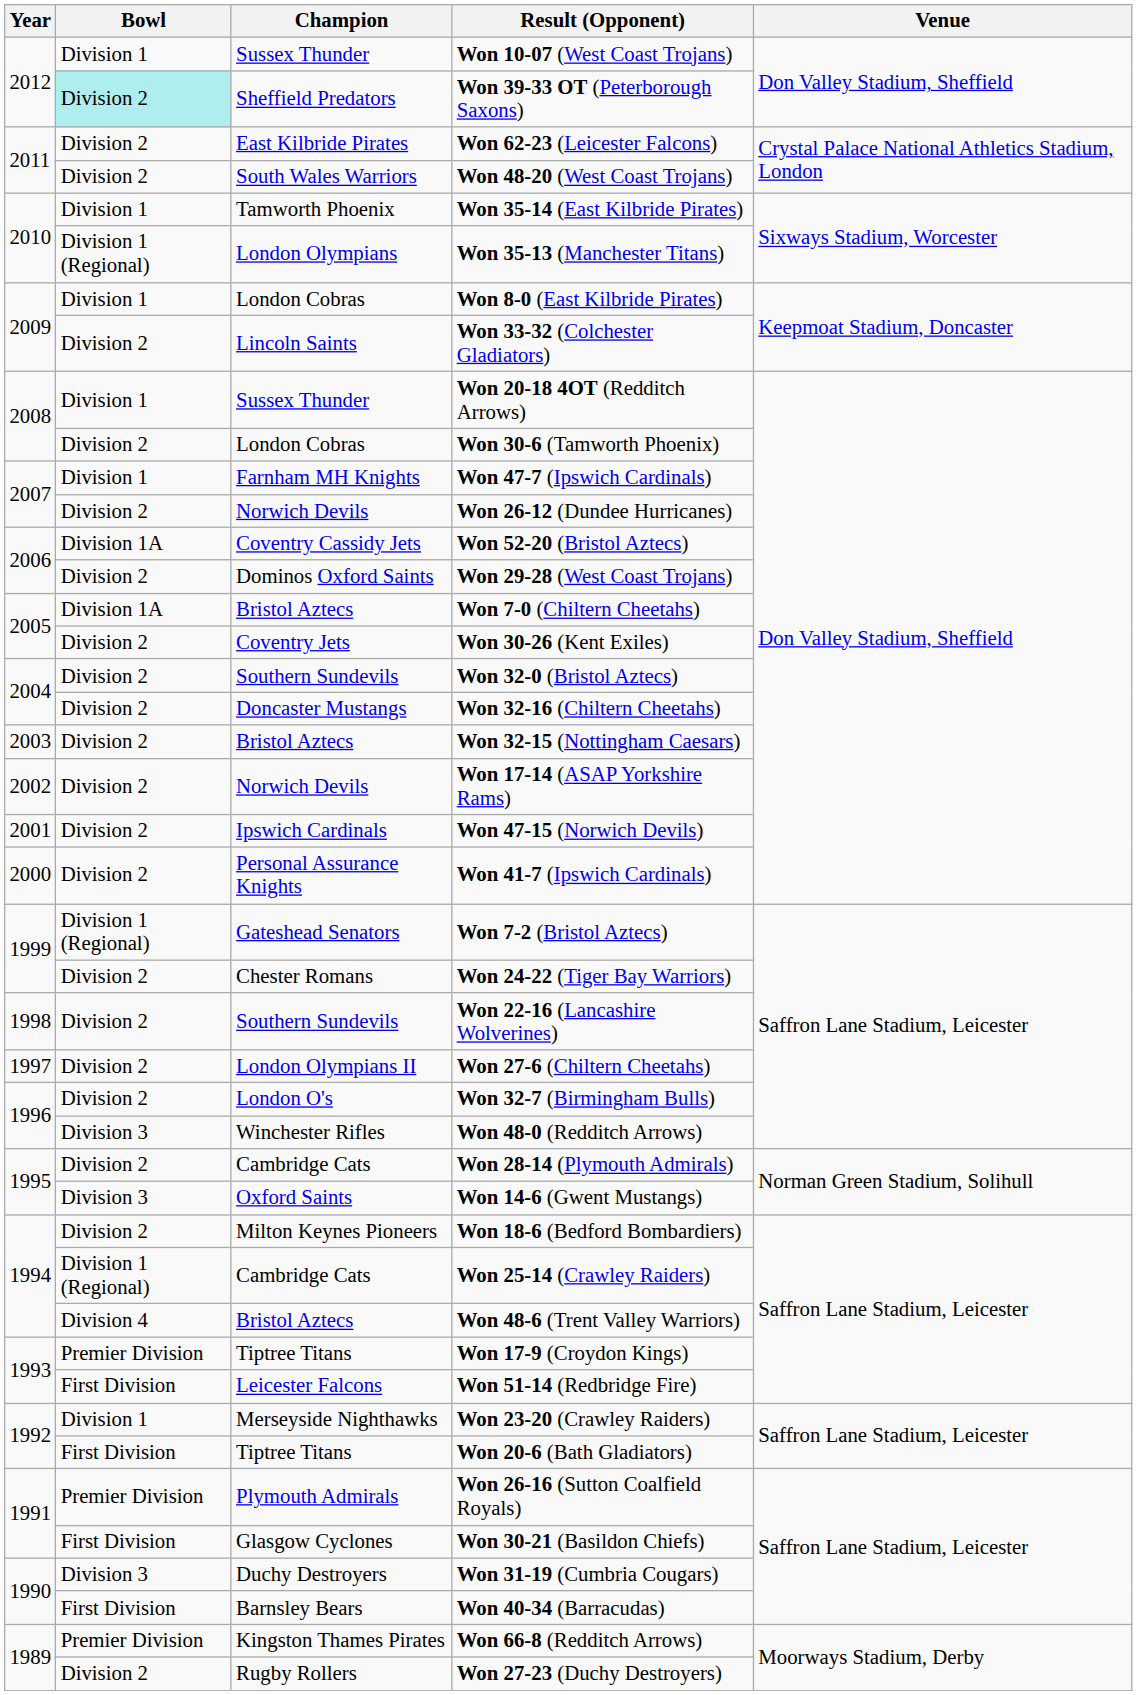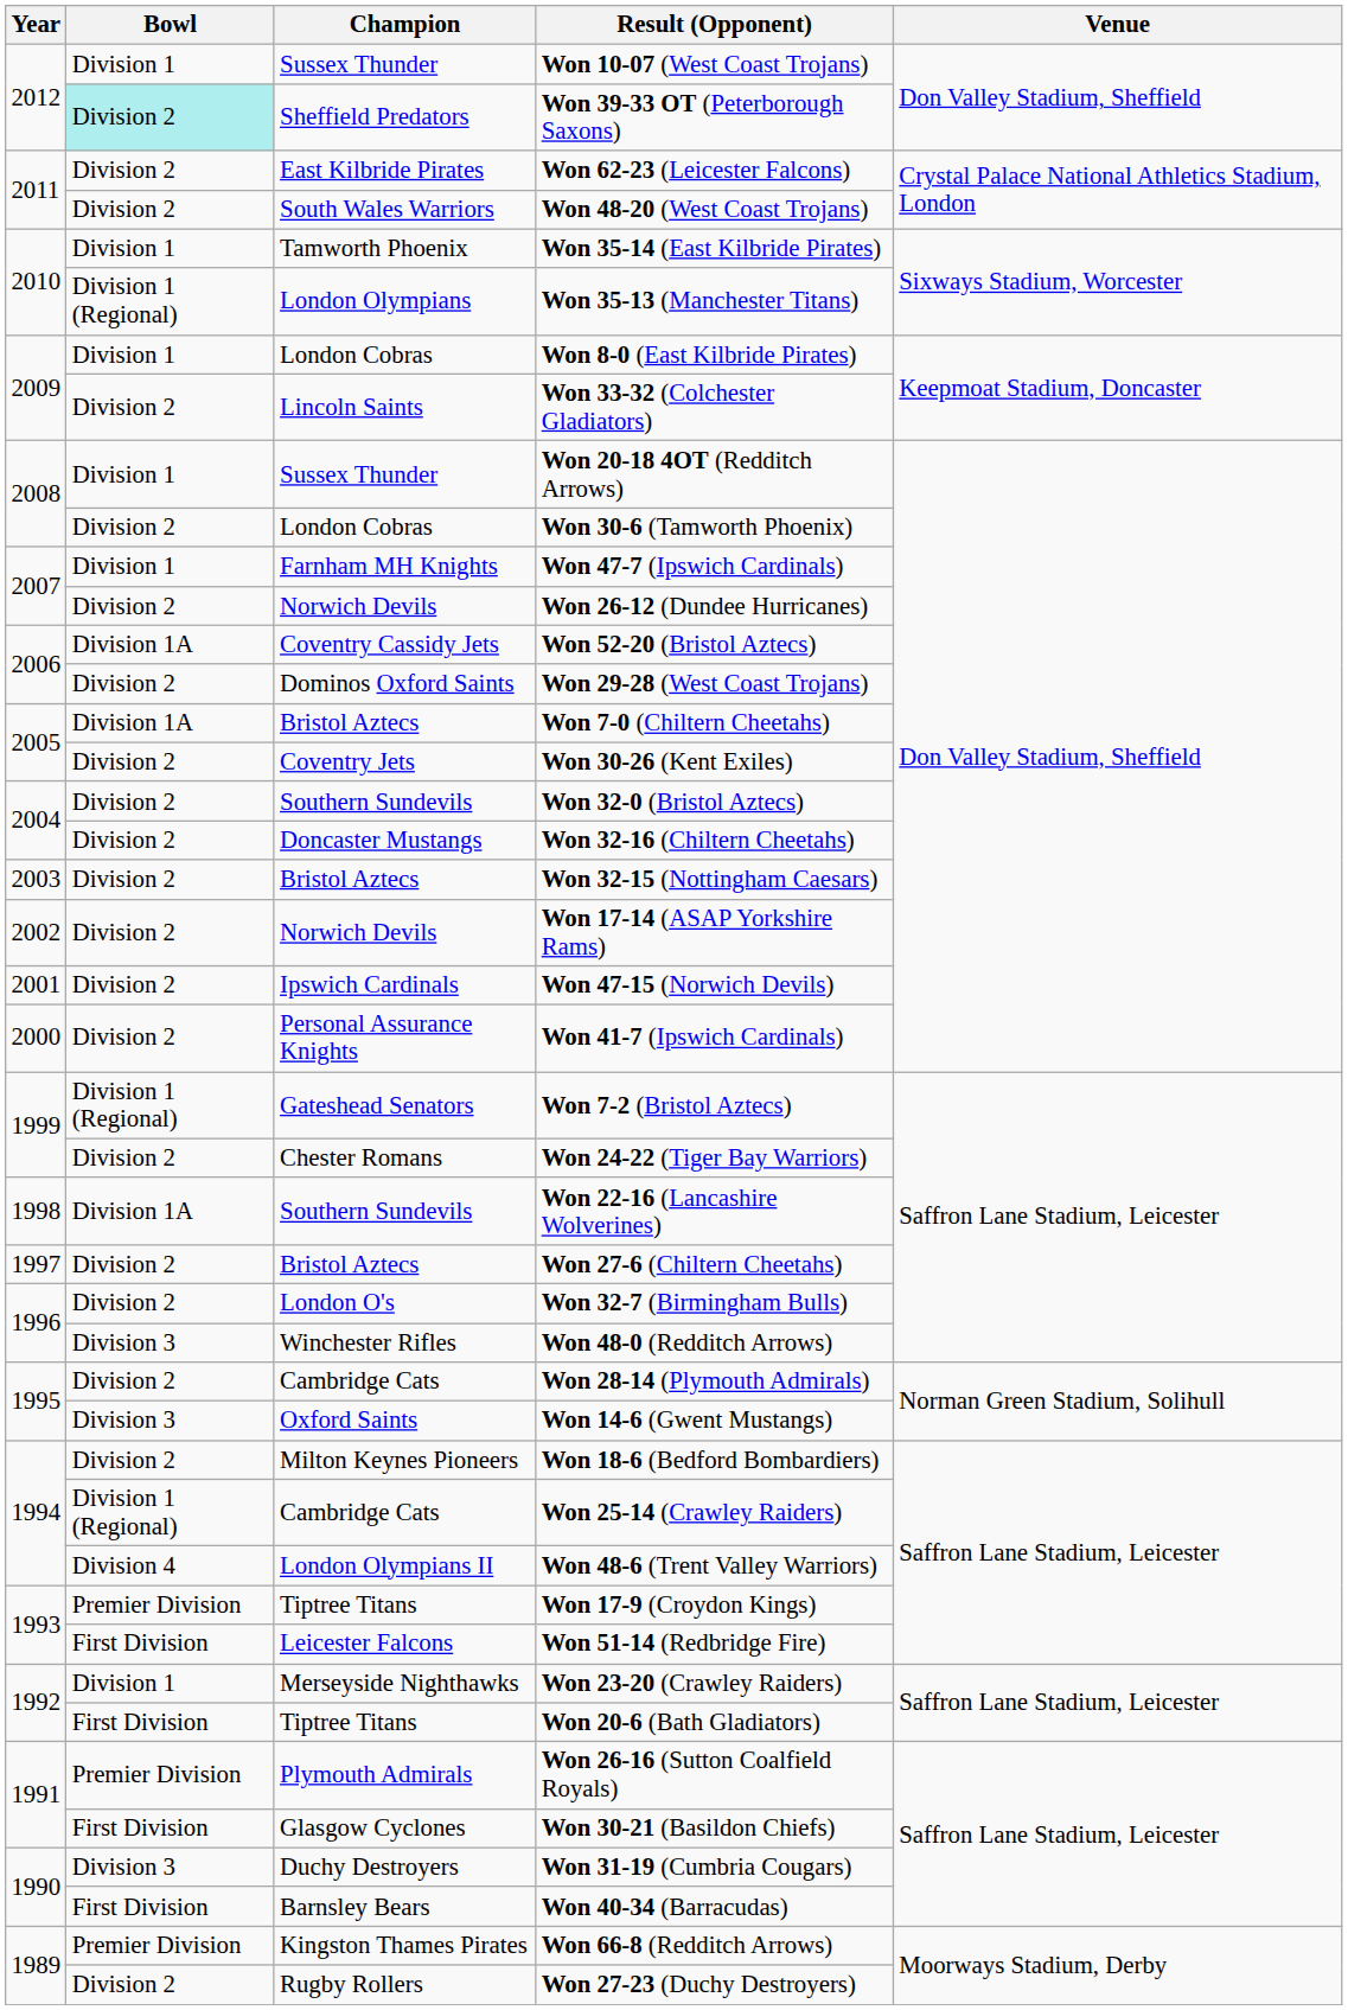 <table class="wikitable" style="text-align:left" border="0">
 <tr>
 <th>Year</th>
 <th>Bowl</th>
 <th>Champion</th>
 <th>Result (Opponent)</th>
 <th>Venue</th>
 </tr>
 <tr>
 <td rowspan="2">2012</td>
 <td>Division 1</td>
 <td><a href='#'>Sussex Thunder</a></td>
 <td><strong>Won 10-07</strong> (<a href='#'>West Coast Trojans</a>)</td>
 <td rowspan="2"><a href='#'>Don Valley Stadium, Sheffield</a></td>
 </tr>
 <tr>
 <td style="background: paleturquoise;">Division 2</td>
 <td><a href='#'>Sheffield Predators</a></td>
 <td><strong>Won 39-33 OT</strong> (<a href='#'>Peterborough Saxons</a>)</td>
 </tr>
 <tr>
 <td rowspan="2">2011</td>
 <td>Division 2</td>
 <td><a href='#'>East Kilbride Pirates</a></td>
 <td><strong>Won 62-23</strong> (<a href='#'>Leicester Falcons</a>)</td>
 <td rowspan="2"><a href='#'>Crystal Palace National Athletics Stadium, London</a></td>
 </tr>
 <tr>
 <td>Division 2</td>
 <td><a href='#'>South Wales Warriors</a></td>
 <td><strong>Won 48-20</strong> (<a href='#'>West Coast Trojans</a>)</td>
 </tr>
 <tr>
 <td rowspan="2">2010</td>
 <td>Division 1</td>
 <td>Tamworth Phoenix</td>
 <td><strong>Won 35-14</strong> (<a href='#'>East Kilbride Pirates</a>)</td>
 <td rowspan="2"><a href='#'>Sixways Stadium, Worcester</a></td>
 </tr>
 <tr>
 <td>Division 1 (Regional)</td>
 <td><a href='#'>London Olympians</a></td>
 <td><strong>Won 35-13</strong> (<a href='#'>Manchester Titans</a>)</td>
 </tr>
 <tr>
 <td rowspan="2">2009</td>
 <td>Division 1</td>
 <td>London Cobras</td>
 <td><strong>Won 8-0</strong> (<a href='#'>East Kilbride Pirates</a>)</td>
 <td rowspan="2"><a href='#'>Keepmoat Stadium, Doncaster</a></td>
 </tr>
 <tr>
 <td>Division 2</td>
 <td><a href='#'>Lincoln Saints</a></td>
 <td><strong>Won 33-32</strong> (<a href='#'>Colchester Gladiators</a>)</td>
 </tr>
 <tr>
 <td rowspan="2">2008</td>
 <td>Division 1</td>
 <td><a href='#'>Sussex Thunder</a></td>
 <td><strong>Won 20-18 4OT</strong> (Redditch Arrows)</td>
 <td rowspan="14"><a href='#'>Don Valley Stadium, Sheffield</a></td>
 </tr>
 <tr>
 <td>Division 2</td>
 <td>London Cobras</td>
 <td><strong>Won 30-6</strong> (Tamworth Phoenix)</td>
 </tr>
 <tr>
 <td rowspan="2">2007</td>
 <td>Division 1</td>
 <td><a href='#'>Farnham MH Knights</a></td>
 <td><strong>Won 47-7</strong> (<a href='#'>Ipswich Cardinals</a>)</td>
 </tr>
 <tr>
 <td>Division 2</td>
 <td><a href='#'>Norwich Devils</a></td>
 <td><strong>Won 26-12</strong> (Dundee Hurricanes)</td>
 </tr>
 <tr>
 <td rowspan="2">2006</td>
 <td>Division 1A</td>
 <td><a href='#'>Coventry Cassidy Jets</a></td>
 <td><strong>Won 52-20</strong> (<a href='#'>Bristol Aztecs</a>)</td>
 </tr>
 <tr>
 <td>Division 2</td>
 <td>Dominos <a href='#'>Oxford Saints</a></td>
 <td><strong>Won 29-28</strong> (<a href='#'>West Coast Trojans</a>)</td>
 </tr>
 <tr>
 <td rowspan="2">2005</td>
 <td>Division 1A</td>
 <td><a href='#'>Bristol Aztecs</a></td>
 <td><strong>Won 7-0</strong> (<a href='#'>Chiltern Cheetahs</a>)</td>
 </tr>
 <tr>
 <td>Division 2</td>
 <td><a href='#'>Coventry Jets</a></td>
 <td><strong>Won 30-26</strong> (Kent Exiles)</td>
 </tr>
 <tr>
 <td rowspan="2">2004</td>
 <td>Division 2</td>
 <td><a href='#'>Southern Sundevils</a></td>
 <td><strong>Won 32-0</strong> (<a href='#'>Bristol Aztecs</a>)</td>
 </tr>
 <tr>
 <td>Division 2</td>
 <td><a href='#'>Doncaster Mustangs</a></td>
 <td><strong>Won 32-16</strong> (<a href='#'>Chiltern Cheetahs</a>)</td>
 </tr>
 <tr>
 <td>2003</td>
 <td>Division 2</td>
 <td><a href='#'>Bristol Aztecs</a></td>
 <td><strong>Won 32-15</strong> (<a href='#'>Nottingham Caesars</a>)</td>
 </tr>
 <tr>
 <td>2002</td>
 <td>Division 2</td>
 <td><a href='#'>Norwich Devils</a></td>
 <td><strong>Won 17-14</strong> (<a href='#'>ASAP Yorkshire Rams</a>)</td>
 </tr>
 <tr>
 <td>2001</td>
 <td>Division 2</td>
 <td><a href='#'>Ipswich Cardinals</a></td>
 <td><strong>Won 47-15</strong> (<a href='#'>Norwich Devils</a>)</td>
 </tr>
 <tr>
 <td>2000</td>
 <td>Division 2</td>
 <td><a href='#'>Personal Assurance Knights</a></td>
 <td><strong>Won 41-7</strong> (<a href='#'>Ipswich Cardinals</a>)</td>
 </tr>
 <tr>
 <td rowspan="2">1999</td>
 <td>Division 1 (Regional)</td>
 <td><a href='#'>Gateshead Senators</a></td>
 <td><strong>Won 7-2</strong> (<a href='#'>Bristol Aztecs</a>)</td>
 <td rowspan="6">Saffron Lane Stadium, Leicester</td>
 </tr>
 <tr>
 <td>Division 2</td>
 <td>Chester Romans</td>
 <td><strong>Won 24-22</strong> (<a href='#'>Tiger Bay Warriors</a>)</td>
 </tr>
 <tr>
 <td>1998</td>
-<td>Division 2</td>
+<td>Division 1A</td>
 <td><a href='#'>Southern Sundevils</a></td>
 <td><strong>Won 22-16</strong> (<a href='#'>Lancashire Wolverines</a>)</td>
 </tr>
 <tr>
 <td>1997</td>
 <td>Division 2</td>
-<td><a href='#'>London Olympians II</a></td>
+<td><a href='#'>Bristol Aztecs</a></td>
 <td><strong>Won 27-6</strong> (<a href='#'>Chiltern Cheetahs</a>)</td>
 </tr>
 <tr>
 <td rowspan="2">1996</td>
 <td>Division 2</td>
 <td><a href='#'>London O's</a></td>
 <td><strong>Won 32-7</strong> (<a href='#'>Birmingham Bulls</a>)</td>
 </tr>
 <tr>
 <td>Division 3</td>
 <td>Winchester Rifles</td>
 <td><strong>Won 48-0</strong> (Redditch Arrows)</td>
 </tr>
 <tr>
 <td rowspan="2">1995</td>
 <td>Division 2</td>
 <td>Cambridge Cats</td>
 <td><strong>Won 28-14</strong> (<a href='#'>Plymouth Admirals</a>)</td>
 <td rowspan="2">Norman Green Stadium, Solihull</td>
 </tr>
 <tr>
 <td>Division 3</td>
 <td><a href='#'>Oxford Saints</a></td>
 <td><strong>Won 14-6</strong> (Gwent Mustangs)</td>
 </tr>
 <tr>
 <td rowspan="3">1994</td>
 <td>Division 2</td>
 <td>Milton Keynes Pioneers</td>
 <td><strong>Won 18-6</strong> (Bedford Bombardiers)</td>
 <td rowspan="5">Saffron Lane Stadium, Leicester</td>
 </tr>
 <tr>
 <td>Division 1 (Regional)</td>
 <td>Cambridge Cats</td>
 <td><strong>Won 25-14</strong> (<a href='#'>Crawley Raiders</a>)</td>
 </tr>
 <tr>
 <td>Division 4</td>
-<td><a href='#'>Bristol Aztecs</a></td>
+<td><a href='#'>London Olympians II</a></td>
 <td><strong>Won 48-6</strong> (Trent Valley Warriors)</td>
 </tr>
 <tr>
 <td rowspan="2">1993</td>
 <td>Premier Division</td>
 <td>Tiptree Titans</td>
 <td><strong>Won 17-9</strong> (Croydon Kings)</td>
 </tr>
 <tr>
 <td>First Division</td>
 <td><a href='#'>Leicester Falcons</a></td>
 <td><strong>Won 51-14</strong> (Redbridge Fire)</td>
 </tr>
 <tr>
 <td rowspan="2">1992</td>
 <td>Division 1</td>
 <td>Merseyside Nighthawks</td>
 <td><strong>Won 23-20</strong> (Crawley Raiders)</td>
 <td rowspan="2">Saffron Lane Stadium, Leicester</td>
 </tr>
 <tr>
 <td>First Division</td>
 <td>Tiptree Titans</td>
 <td><strong>Won 20-6</strong> (Bath Gladiators)</td>
 </tr>
 <tr>
 <td rowspan="2">1991</td>
 <td>Premier Division</td>
 <td><a href='#'>Plymouth Admirals</a></td>
 <td><strong>Won 26-16</strong> (Sutton Coalfield Royals)</td>
 <td rowspan="4">Saffron Lane Stadium, Leicester</td>
 </tr>
 <tr>
 <td>First Division</td>
 <td>Glasgow Cyclones</td>
 <td><strong>Won 30-21</strong> (Basildon Chiefs)</td>
 </tr>
 <tr>
 <td rowspan="2">1990</td>
 <td>Division 3</td>
 <td>Duchy Destroyers</td>
 <td><strong>Won 31-19</strong> (Cumbria Cougars)</td>
 </tr>
 <tr>
 <td>First Division</td>
 <td>Barnsley Bears</td>
 <td><strong>Won 40-34</strong> (Barracudas)</td>
 </tr>
 <tr>
 <td rowspan="2">1989</td>
 <td>Premier Division</td>
 <td>Kingston Thames Pirates</td>
 <td><strong>Won 66-8</strong> (Redditch Arrows)</td>
 <td rowspan="2">Moorways Stadium, Derby</td>
 </tr>
 <tr>
 <td>Division 2</td>
 <td>Rugby Rollers</td>
 <td><strong>Won 27-23</strong> (Duchy Destroyers)</td>
 </tr>
 </table>
